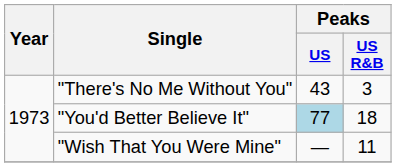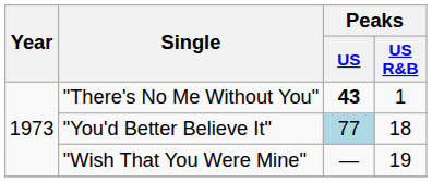 <table class="wikitable" style="text-align:center;">
 <tr>
 <th rowspan="2">Year</th>
 <th rowspan="2">Single</th>
 <th colspan="2">Peaks</th>
 </tr>
 <tr style="font-size:smaller;">
 <th width="35"><a href='#'>US</a><br></th>
 <th width="35"><a href='#'>US<br>R&B</a><br></th>
 </tr>
 <tr>
 <td rowspan="3">1973</td>
 <td align="left">"There's No Me Without You"</td>
-<td>43</td>
-<td>3</td>
+<td><strong>43</strong></td>
+<td>1</td>
 </tr>
 <tr>
 <td align="left">"You'd Better Believe It"</td>
 <td style="background: lightblue;">77</td>
 <td>18</td>
 </tr>
 <tr>
 <td align="left">"Wish That You Were Mine"</td>
 <td>—</td>
-<td>11</td>
+<td>19</td>
 </tr>
 <tr>
 </tr>
 </table>
